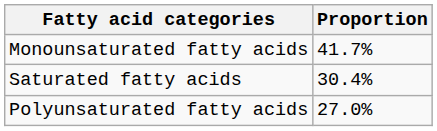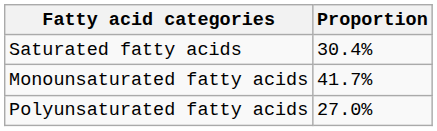 <table class="wikitable">
 <tr>
 <th>Fatty acid categories</th>
 <th>Proportion</th>
 </tr>
 <tr>
+<td>Saturated fatty acids</td>
+<td>30.4%</td>
+</tr>
+<tr>
 <td>Monounsaturated fatty acids</td>
 <td>41.7%</td>
-</tr>
-<tr>
-<td>Saturated fatty acids</td>
-<td>30.4%</td>
 </tr>
 <tr>
 <td>Polyunsaturated fatty acids</td>
 <td>27.0%</td>
 </tr>
 </table>
